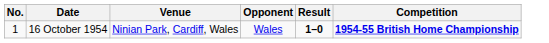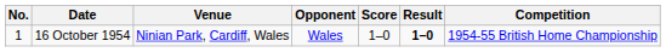 <table class="wikitable sortable" style="text-align:center">
 <tr>
 <th>No.</th>
 <th>Date</th>
 <th>Venue</th>
 <th>Opponent</th>
+<th>Score</th>
 <th>Result</th>
 <th>Competition</th>
 </tr>
 <tr>
 <td>1</td>
 <td>16 October 1954</td>
 <td><a href='#'>Ninian Park</a>, <a href='#'>Cardiff</a>, Wales</td>
 <td><a href='#'>Wales</a></td>
+<td>1–0</td>
 <td><strong>1–0</strong></td>
-<td><strong><a href='#'>1954-55 British Home Championship</a></strong></td>
+<td><a href='#'>1954-55 British Home Championship</a></td>
 </tr>
 </table>
